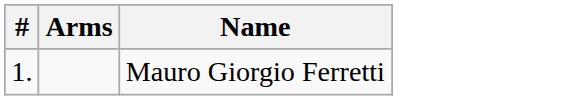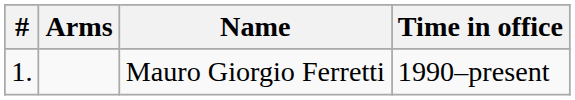 <table class="wikitable">
 <tr>
 <th>#</th>
 <th>Arms</th>
 <th>Name</th>
+<th>Time in office</th>
 </tr>
 <tr>
 <td>1.</td>
 <td></td>
 <td>Mauro Giorgio Ferretti</td>
+<td>1990–present</td>
 </tr>
 </table>
